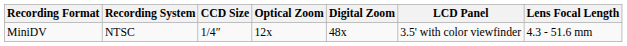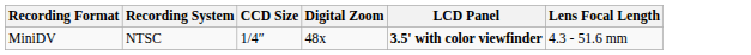 <table class="wikitable">
 <tr>
 <th>Recording Format</th>
 <th>Recording System</th>
 <th>CCD Size</th>
-<th>Optical Zoom</th>
 <th>Digital Zoom</th>
 <th>LCD Panel</th>
 <th>Lens Focal Length</th>
 </tr>
 <tr>
 <td>MiniDV</td>
 <td>NTSC</td>
 <td>1/4″</td>
-<td>12x</td>
 <td>48x</td>
-<td>3.5' with color viewfinder</td>
+<td><strong>3.5' with color viewfinder</strong></td>
 <td>4.3 - 51.6 mm</td>
 </tr>
 </table>
